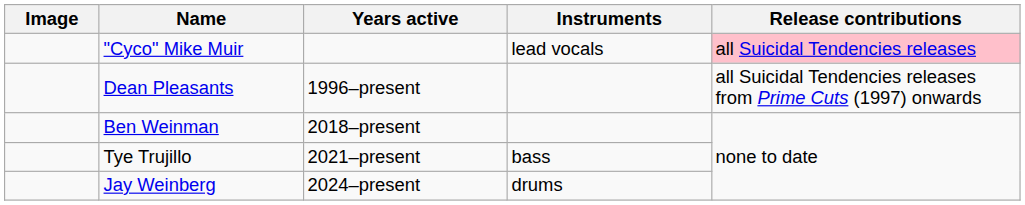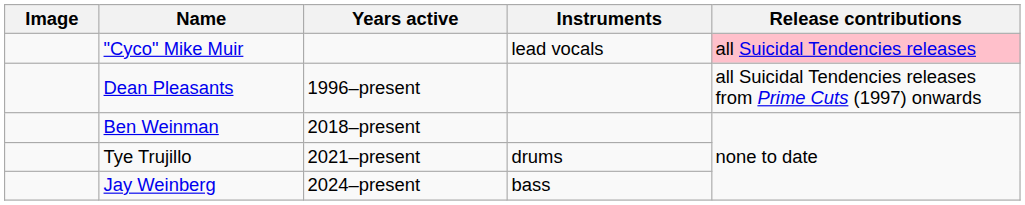 <table class="wikitable" border="1" width=100%>
 <tr>
 <th width="75">Image</th>
 <th width="170">Name</th>
 <th width="170">Years active</th>
 <th width="170">Instruments</th>
 <th>Release contributions</th>
 </tr>
 <tr>
 <td></td>
 <td><a href='#'>"Cyco" Mike Muir</a></td>
 <td></td>
 <td>lead vocals</td>
 <td style="background: pink;">all <a href='#'>Suicidal Tendencies releases</a></td>
 </tr>
 <tr>
 <td></td>
 <td><a href='#'>Dean Pleasants</a></td>
 <td>1996–present</td>
 <td></td>
 <td>all Suicidal Tendencies releases from <em><a href='#'>Prime Cuts</a></em> (1997) onwards</td>
 </tr>
 <tr>
 <td></td>
 <td><a href='#'>Ben Weinman</a></td>
 <td>2018–present</td>
 <td></td>
 <td rowspan="3">none to date</td>
 </tr>
 <tr>
 <td></td>
 <td>Tye Trujillo</td>
 <td>2021–present</td>
-<td>bass</td>
+<td>drums</td>
 </tr>
 <tr>
 <td></td>
 <td><a href='#'>Jay Weinberg</a></td>
 <td>2024–present</td>
-<td>drums</td>
+<td>bass</td>
 </tr>
 </table>
